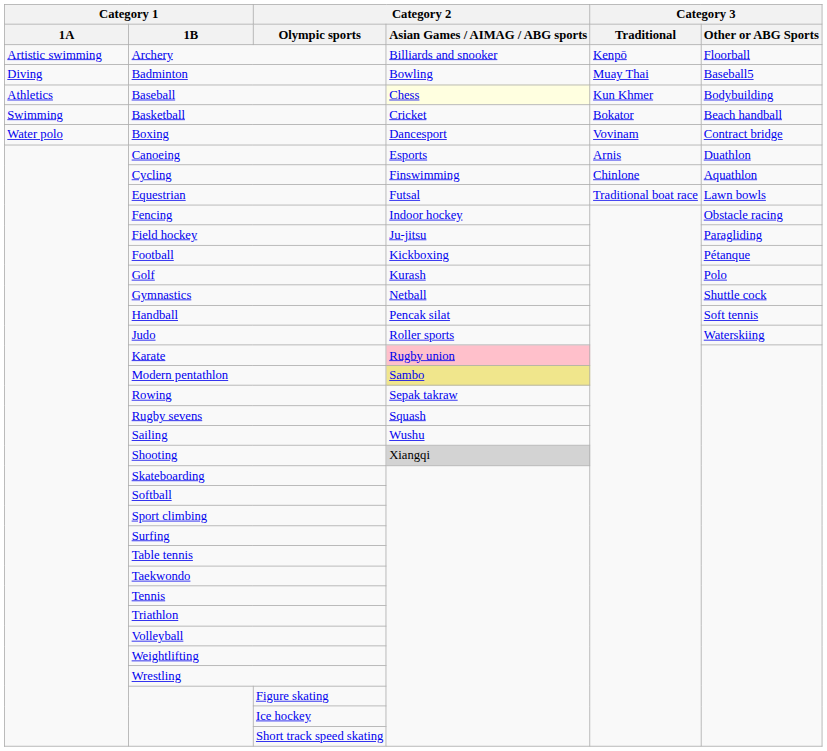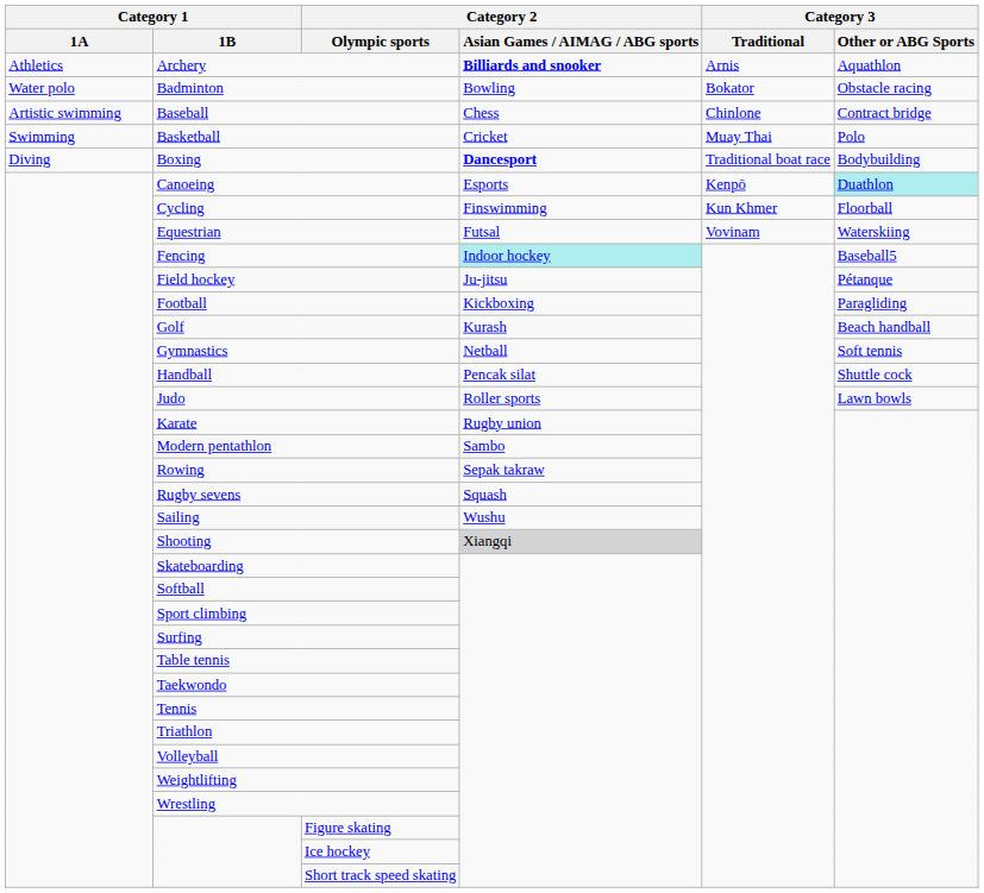 <table class="wikitable mw-collapsible">
 <tr>
 <th colspan="2">Category 1</th>
 <th colspan="2">Category 2</th>
 <th colspan="2">Category 3</th>
 </tr>
 <tr>
 <th style="width:150px;">1A</th>
 <th style="width:150px;">1B</th>
 <th>Olympic sports</th>
 <th>Asian Games / AIMAG / ABG sports</th>
 <th>Traditional</th>
 <th>Other or ABG Sports</th>
 </tr>
 <tr>
-<td><a href='#'>Artistic swimming</a> <br></td>
+<td><a href='#'>Athletics</a></td>
 <td colspan="2"><a href='#'>Archery</a> <br></td>
-<td><a href='#'>Billiards and snooker</a> <br></td>
-<td><a href='#'>Kenpō</a><br></td>
-<td><a href='#'>Floorball</a><br></td>
+<td><strong><a href='#'>Billiards and snooker</a> <br></strong></td>
+<td><a href='#'>Arnis</a> <br></td>
+<td><a href='#'>Aquathlon</a> <br></td>
 </tr>
 <tr>
-<td><a href='#'>Diving</a> <br></td>
+<td><a href='#'>Water polo</a> <br></td>
 <td colspan="2"><a href='#'>Badminton</a></td>
 <td><a href='#'>Bowling</a> <br></td>
-<td><a href='#'>Muay Thai</a> <br></td>
-<td><a href='#'>Baseball5</a><br></td>
+<td><a href='#'>Bokator</a> <br></td>
+<td><a href='#'>Obstacle racing</a><br></td>
 </tr>
 <tr>
-<td><a href='#'>Athletics</a></td>
+<td><a href='#'>Artistic swimming</a> <br></td>
 <td colspan="2"><a href='#'>Baseball</a> <br></td>
-<td style="background: lightyellow;"><a href='#'>Chess</a> <br></td>
-<td><a href='#'>Kun Khmer</a><br></td>
-<td><a href='#'>Bodybuilding</a> <br></td>
+<td><a href='#'>Chess</a> <br></td>
+<td><a href='#'>Chinlone</a> <br></td>
+<td><a href='#'>Contract bridge</a> <br></td>
 </tr>
 <tr>
 <td><a href='#'>Swimming</a></td>
 <td colspan="2"><a href='#'>Basketball</a> <br></td>
 <td><a href='#'>Cricket</a> <br></td>
-<td><a href='#'>Bokator</a> <br></td>
-<td><a href='#'>Beach handball</a> <br></td>
+<td><a href='#'>Muay Thai</a> <br></td>
+<td><a href='#'>Polo</a><br></td>
 </tr>
 <tr>
-<td><a href='#'>Water polo</a> <br></td>
+<td><a href='#'>Diving</a> <br></td>
 <td colspan="2"><a href='#'>Boxing</a></td>
-<td><a href='#'>Dancesport</a><br></td>
-<td><a href='#'>Vovinam</a><br></td>
-<td><a href='#'>Contract bridge</a> <br></td>
+<td><strong><a href='#'>Dancesport</a><br></strong></td>
+<td><a href='#'>Traditional boat race</a> <br></td>
+<td><a href='#'>Bodybuilding</a> <br></td>
 </tr>
 <tr>
 <td rowspan="30"></td>
 <td colspan="2"><a href='#'>Canoeing</a><br></td>
 <td><a href='#'>Esports</a><br></td>
-<td><a href='#'>Arnis</a> <br></td>
-<td><a href='#'>Duathlon</a> <br></td>
+<td><a href='#'>Kenpō</a><br></td>
+<td style="background: paleturquoise;"><a href='#'>Duathlon</a> <br></td>
 </tr>
 <tr>
 <td colspan="2"><a href='#'>Cycling</a><br></td>
 <td><a href='#'>Finswimming</a><br></td>
-<td><a href='#'>Chinlone</a> <br></td>
-<td><a href='#'>Aquathlon</a> <br></td>
+<td><a href='#'>Kun Khmer</a><br></td>
+<td><a href='#'>Floorball</a><br></td>
 </tr>
 <tr>
 <td colspan="2"><a href='#'>Equestrian</a><br></td>
 <td><a href='#'>Futsal</a><br></td>
-<td><a href='#'>Traditional boat race</a> <br></td>
-<td><a href='#'>Lawn bowls</a> <br></td>
+<td><a href='#'>Vovinam</a><br></td>
+<td><a href='#'>Waterskiing</a><br></td>
 </tr>
 <tr>
 <td colspan="2"><a href='#'>Fencing</a><br></td>
-<td><a href='#'>Indoor hockey</a><br></td>
+<td style="background: paleturquoise;"><a href='#'>Indoor hockey</a><br></td>
 <td rowspan="27"></td>
-<td><a href='#'>Obstacle racing</a><br></td>
+<td><a href='#'>Baseball5</a><br></td>
 </tr>
 <tr>
 <td colspan="2"><a href='#'>Field hockey</a><br></td>
 <td><a href='#'>Ju-jitsu</a><br></td>
-<td><a href='#'>Paragliding</a><br></td>
+<td><a href='#'>Pétanque</a><br></td>
 </tr>
 <tr>
 <td colspan="2"><a href='#'>Football</a></td>
 <td><a href='#'>Kickboxing</a><br></td>
-<td><a href='#'>Pétanque</a><br></td>
+<td><a href='#'>Paragliding</a><br></td>
 </tr>
 <tr>
 <td colspan="2"><a href='#'>Golf</a><br></td>
 <td><a href='#'>Kurash</a><br></td>
-<td><a href='#'>Polo</a><br></td>
+<td><a href='#'>Beach handball</a> <br></td>
 </tr>
 <tr>
 <td colspan="2"><a href='#'>Gymnastics</a><br></td>
 <td><a href='#'>Netball</a><br></td>
-<td><a href='#'>Shuttle cock</a><br></td>
+<td><a href='#'>Soft tennis</a><br></td>
 </tr>
 <tr>
 <td colspan="2"><a href='#'>Handball</a><br></td>
 <td><a href='#'>Pencak silat</a><br></td>
-<td><a href='#'>Soft tennis</a><br></td>
+<td><a href='#'>Shuttle cock</a><br></td>
 </tr>
 <tr>
 <td colspan="2"><a href='#'>Judo</a><br></td>
 <td><a href='#'>Roller sports</a><br></td>
-<td><a href='#'>Waterskiing</a><br></td>
+<td><a href='#'>Lawn bowls</a> <br></td>
 </tr>
 <tr>
 <td colspan="2"><a href='#'>Karate</a><br></td>
-<td style="background: pink;"><a href='#'>Rugby union</a><br></td>
+<td><a href='#'>Rugby union</a><br></td>
 <td rowspan="20"></td>
 </tr>
 <tr>
 <td colspan="2"><a href='#'>Modern pentathlon</a><br></td>
-<td style="background: khaki;"><a href='#'>Sambo</a><br></td>
+<td><a href='#'>Sambo</a><br></td>
 </tr>
 <tr>
 <td colspan="2"><a href='#'>Rowing</a><br></td>
 <td><a href='#'>Sepak takraw</a><br></td>
 </tr>
 <tr>
 <td colspan="2"><a href='#'>Rugby sevens</a><br></td>
 <td><a href='#'>Squash</a><br></td>
 </tr>
 <tr>
 <td colspan="2"><a href='#'>Sailing</a><br></td>
 <td><a href='#'>Wushu</a><br></td>
 </tr>
 <tr>
 <td colspan="2"><a href='#'>Shooting</a><br></td>
 <td style="background: lightgrey;">Xiangqi<br></td>
 </tr>
 <tr>
 <td colspan="2"><a href='#'>Skateboarding</a><br></td>
 <td rowspan="14"></td>
 </tr>
 <tr>
 <td colspan="2"><a href='#'>Softball</a><br></td>
 </tr>
 <tr>
 <td colspan="2"><a href='#'>Sport climbing</a><br></td>
 </tr>
 <tr>
 <td colspan="2"><a href='#'>Surfing</a><br></td>
 </tr>
 <tr>
 <td colspan="2"><a href='#'>Table tennis</a></td>
 </tr>
 <tr>
 <td colspan="2"><a href='#'>Taekwondo</a><br></td>
 </tr>
 <tr>
 <td colspan="2"><a href='#'>Tennis</a><br></td>
 </tr>
 <tr>
 <td colspan="2"><a href='#'>Triathlon</a><br></td>
 </tr>
 <tr>
 <td colspan="2"><a href='#'>Volleyball</a><br></td>
 </tr>
 <tr>
 <td colspan="2"><a href='#'>Weightlifting</a><br></td>
 </tr>
 <tr>
 <td colspan="2"><a href='#'>Wrestling</a><br></td>
 </tr>
 <tr>
 <td rowspan="3"></td>
 <td><a href='#'>Figure skating</a><br></td>
 </tr>
 <tr>
 <td><a href='#'>Ice hockey</a><br></td>
 </tr>
 <tr>
 <td><a href='#'>Short track speed skating</a><br></td>
 </tr>
 </table>
